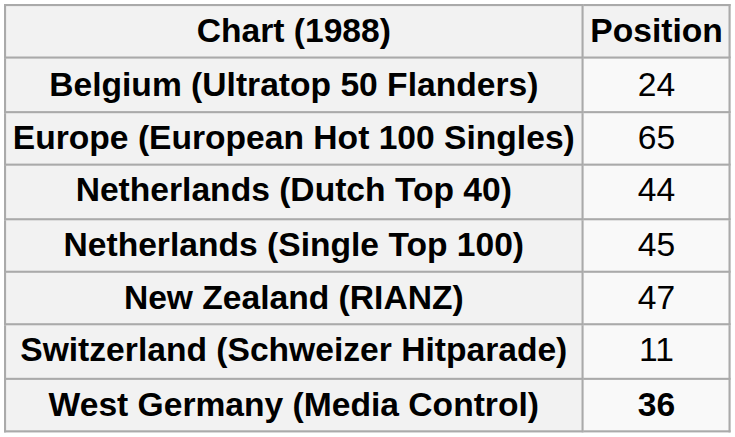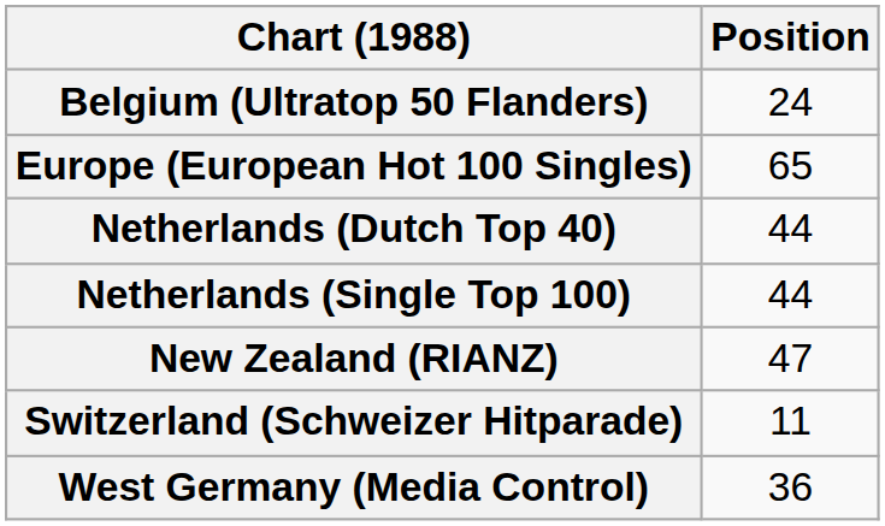 <table class="wikitable sortable plainrowheaders" style="text-align:center">
 <tr>
 <th scope="col">Chart (1988)</th>
 <th scope="col">Position</th>
 </tr>
 <tr>
 <th scope="row">Belgium (Ultratop 50 Flanders)</th>
 <td>24</td>
 </tr>
 <tr>
 <th scope="row">Europe (European Hot 100 Singles)</th>
 <td>65</td>
 </tr>
 <tr>
 <th scope="row">Netherlands (Dutch Top 40)</th>
 <td>44</td>
 </tr>
 <tr>
 <th scope="row">Netherlands (Single Top 100)</th>
-<td>45</td>
+<td>44</td>
 </tr>
 <tr>
 <th scope="row">New Zealand (RIANZ)</th>
 <td>47</td>
 </tr>
 <tr>
 <th scope="row">Switzerland (Schweizer Hitparade)</th>
 <td>11</td>
 </tr>
 <tr>
 <th scope="row">West Germany (Media Control)</th>
-<td><strong>36</strong></td>
+<td>36</td>
 </tr>
 </table>
